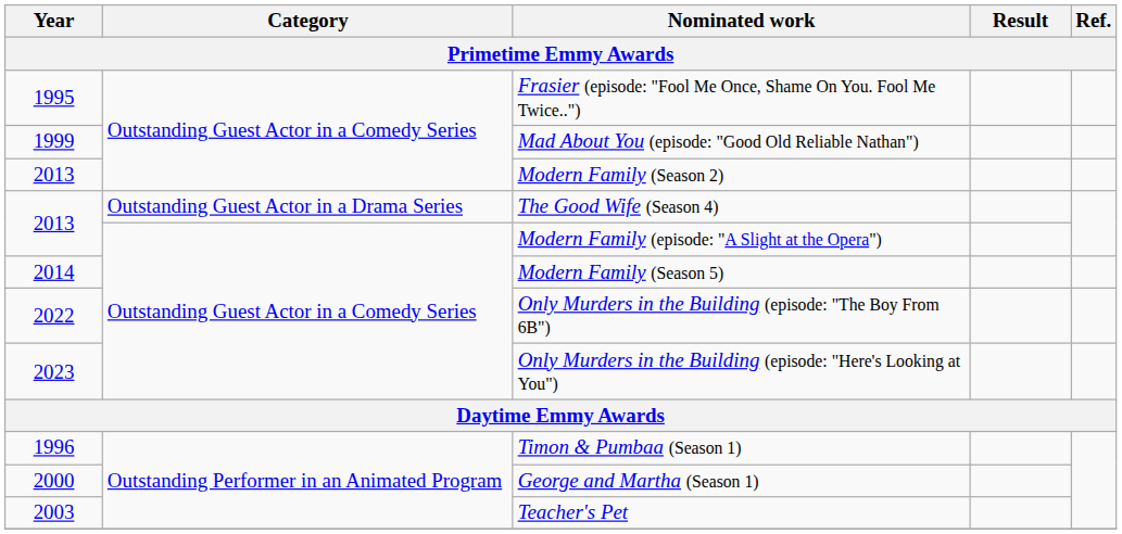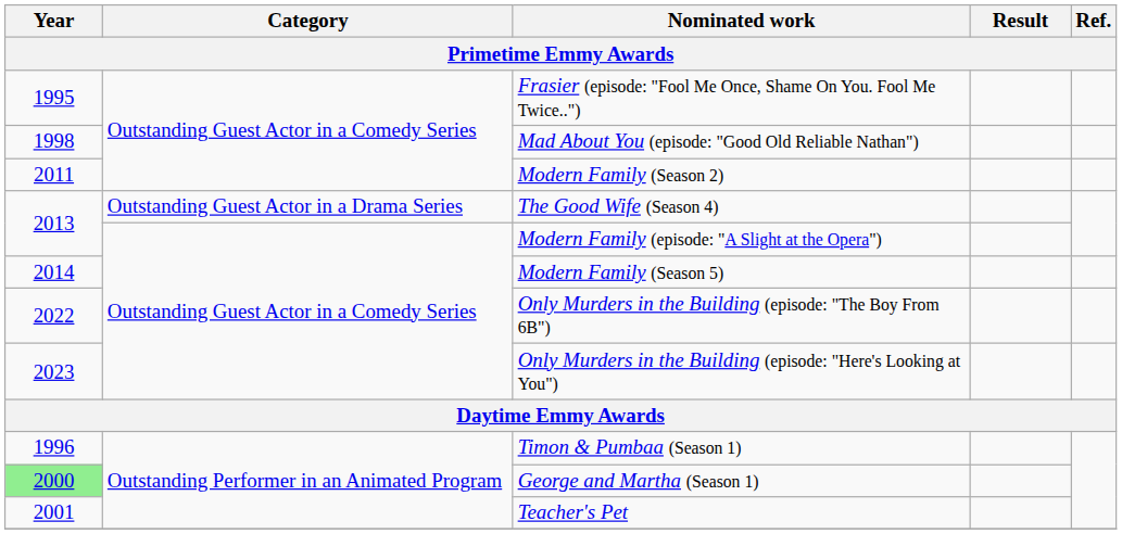 <table class=wikitable>
 <tr>
 <th scope="col" style="width:5em;">Year</th>
 <th scope="col" style="width:24em;">Category</th>
 <th scope="col" style="width:27em;">Nominated work</th>
 <th scope="col" style="width:5em;">Result</th>
 <th>Ref.</th>
 </tr>
 <tr>
 <th colspan=5><a href='#'>Primetime Emmy Awards</a></th>
 </tr>
 <tr>
 <td style="text-align:center;"><a href='#'>1995</a></td>
 <td rowspan=3><a href='#'>Outstanding Guest Actor in a Comedy Series</a></td>
 <td><em><a href='#'>Frasier</a></em> <small> (episode: "Fool Me Once, Shame On You. Fool Me Twice..") </small></td>
 <td></td>
 <td style="text-align:center;"></td>
 </tr>
 <tr>
-<td style="text-align:center;"><a href='#'>1999</a></td>
+<td style="text-align:center;"><a href='#'>1998</a></td>
 <td><em><a href='#'>Mad About You</a></em> <small> (episode: "Good Old Reliable Nathan") </small></td>
 <td></td>
 <td style="text-align:center;"></td>
 </tr>
 <tr>
-<td style="text-align:center;"><a href='#'>2013</a></td>
+<td style="text-align:center;"><a href='#'>2011</a></td>
 <td><em><a href='#'>Modern Family</a></em> <small> (Season 2) </small></td>
 <td></td>
 <td style="text-align:center;"></td>
 </tr>
 <tr>
 <td style="text-align:center;", rowspan=2><a href='#'>2013</a></td>
 <td><a href='#'>Outstanding Guest Actor in a Drama Series</a></td>
 <td><em><a href='#'>The Good Wife</a></em> <small> (Season 4)  </small></td>
 <td></td>
 <td style="text-align:center;", rowspan=2></td>
 </tr>
 <tr>
 <td rowspan=4><a href='#'>Outstanding Guest Actor in a Comedy Series</a></td>
 <td><em><a href='#'>Modern Family</a></em> <small> (episode: "<a href='#'>A Slight at the Opera</a>") </small></td>
 <td></td>
 </tr>
 <tr>
 <td style="text-align:center;"><a href='#'>2014</a></td>
 <td><em><a href='#'>Modern Family</a></em> <small> (Season 5) </small></td>
 <td></td>
 <td style="text-align:center;"></td>
 </tr>
 <tr>
 <td style="text-align:center;"><a href='#'>2022</a></td>
 <td><em><a href='#'>Only Murders in the Building</a></em> <small> (episode: "The Boy From 6B") </small></td>
 <td></td>
 <td style="text-align:center;"></td>
 </tr>
 <tr>
 <td style="text-align:center;"><a href='#'>2023</a></td>
 <td><em><a href='#'>Only Murders in the Building</a></em> <small> (episode: "Here's Looking at You") </small></td>
 <td></td>
 <td style="text-align:center;"></td>
 </tr>
 <tr>
 <th colspan=5><a href='#'>Daytime Emmy Awards</a></th>
 </tr>
 <tr>
 <td style="text-align:center;"><a href='#'>1996</a></td>
 <td rowspan=3><a href='#'>Outstanding Performer in an Animated Program</a></td>
 <td><em><a href='#'>Timon & Pumbaa</a></em> <small> (Season 1) </small></td>
 <td></td>
 <td style="text-align:center;", rowspan=3></td>
 </tr>
 <tr>
-<td style="text-align:center;"><a href='#'>2000</a></td>
+<td style="background: lightgreen; text-align:center;"><a href='#'>2000</a></td>
 <td><em><a href='#'>George and Martha</a></em> <small> (Season 1) </small></td>
 <td></td>
 </tr>
 <tr>
-<td style="text-align:center;"><a href='#'>2003</a></td>
+<td style="text-align:center;"><a href='#'>2001</a></td>
 <td><em><a href='#'>Teacher's Pet</a></em></td>
 <td></td>
 </tr>
 <tr>
 </tr>
 </table>
